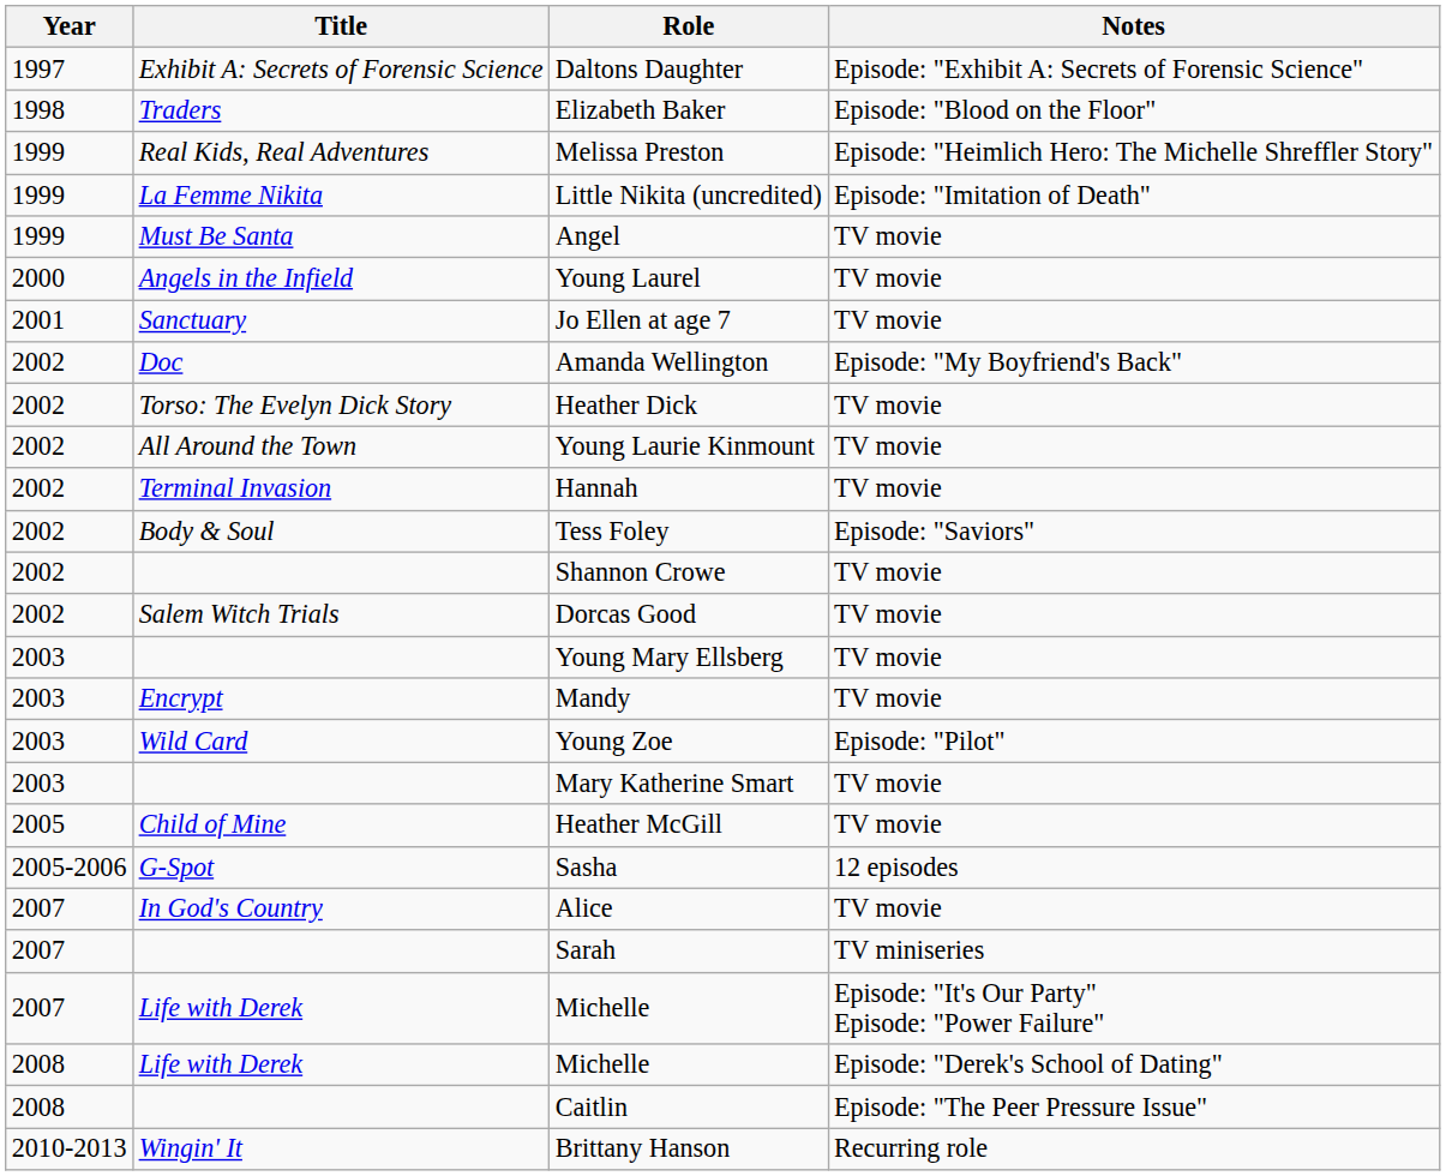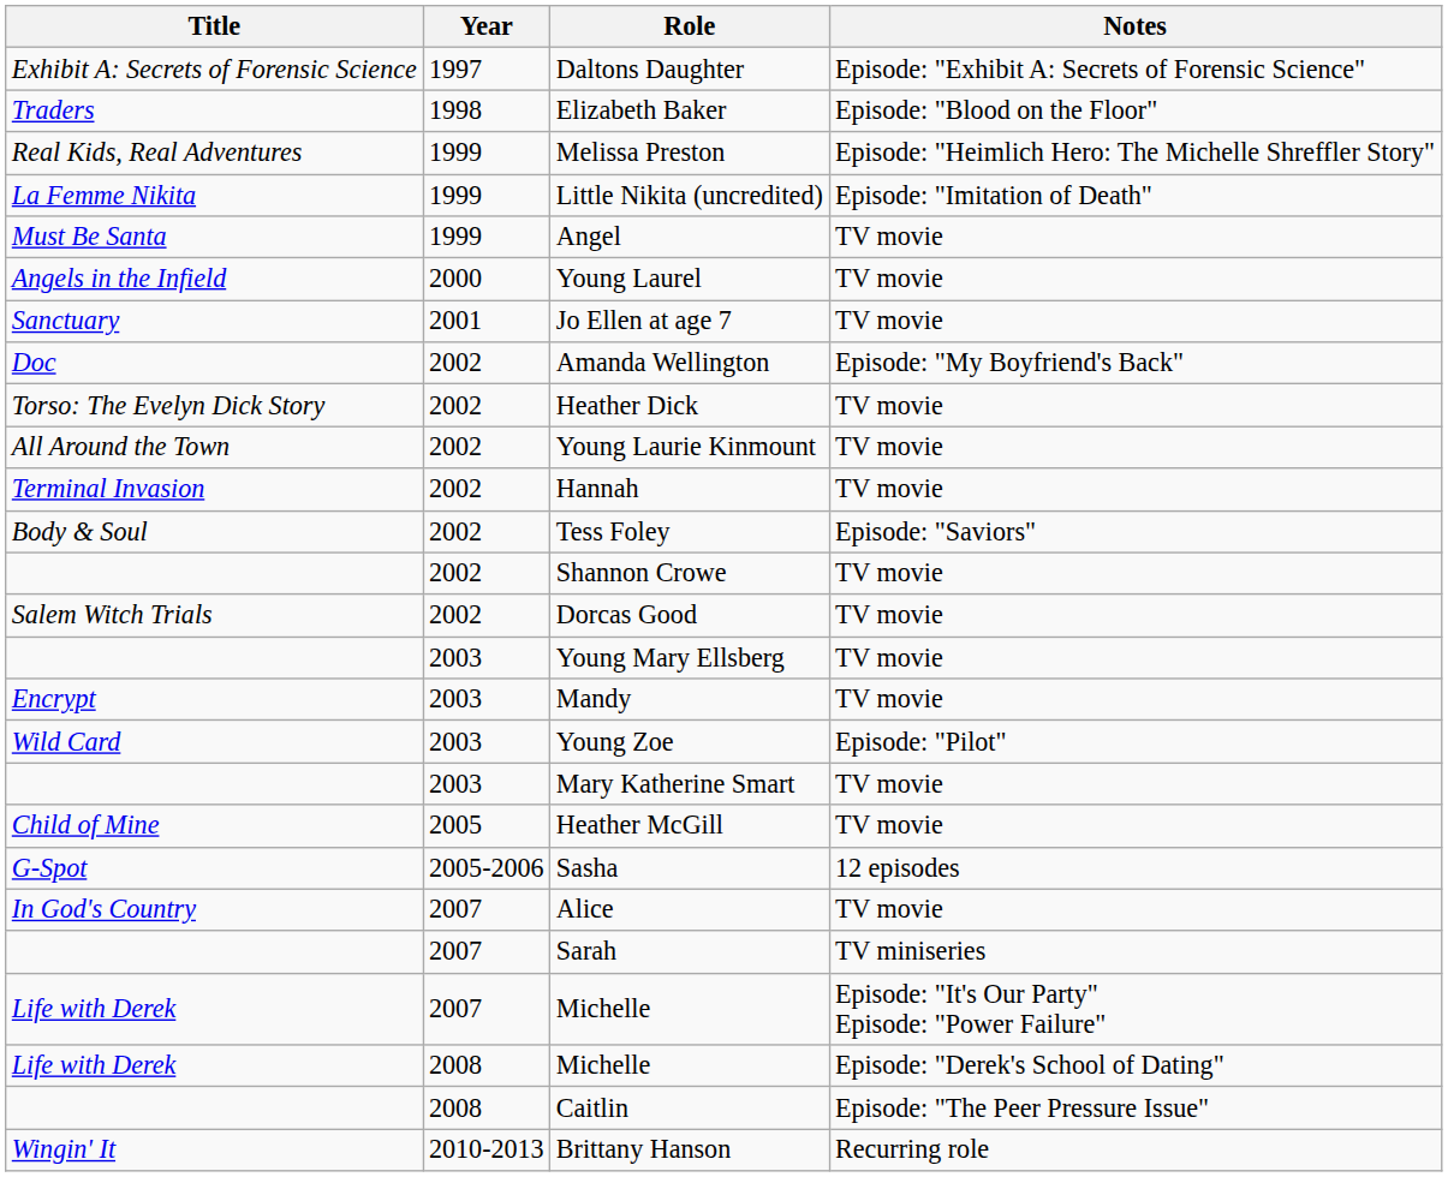 <table class="wikitable sortable">
 <tr>
+<th>Title</th>
 <th>Year</th>
-<th>Title</th>
 <th>Role</th>
 <th class="unsortable">Notes</th>
 </tr>
 <tr>
+<td><em>Exhibit A: Secrets of Forensic Science</em></td>
 <td>1997</td>
-<td><em>Exhibit A: Secrets of Forensic Science</em></td>
 <td>Daltons Daughter</td>
 <td>Episode: "Exhibit A: Secrets of Forensic Science"</td>
 </tr>
 <tr>
+<td><em><a href='#'>Traders</a></em></td>
 <td>1998</td>
-<td><em><a href='#'>Traders</a></em></td>
 <td>Elizabeth Baker</td>
 <td>Episode: "Blood on the Floor"</td>
 </tr>
 <tr>
+<td><em>Real Kids, Real Adventures</em></td>
 <td>1999</td>
-<td><em>Real Kids, Real Adventures</em></td>
 <td>Melissa Preston</td>
 <td>Episode: "Heimlich Hero: The Michelle Shreffler Story"</td>
 </tr>
 <tr>
+<td><em><a href='#'>La Femme Nikita</a></em></td>
 <td>1999</td>
-<td><em><a href='#'>La Femme Nikita</a></em></td>
 <td>Little Nikita (uncredited)</td>
 <td>Episode: "Imitation of Death"</td>
 </tr>
 <tr>
+<td><em><a href='#'>Must Be Santa</a></em></td>
 <td>1999</td>
-<td><em><a href='#'>Must Be Santa</a></em></td>
 <td>Angel</td>
 <td>TV movie</td>
 </tr>
 <tr>
+<td><em><a href='#'>Angels in the Infield</a></em></td>
 <td>2000</td>
-<td><em><a href='#'>Angels in the Infield</a></em></td>
 <td>Young Laurel</td>
 <td>TV movie</td>
 </tr>
 <tr>
+<td><em><a href='#'>Sanctuary</a></em></td>
 <td>2001</td>
-<td><em><a href='#'>Sanctuary</a></em></td>
 <td>Jo Ellen at age 7</td>
 <td>TV movie</td>
 </tr>
 <tr>
+<td><em><a href='#'>Doc</a></em></td>
 <td>2002</td>
-<td><em><a href='#'>Doc</a></em></td>
 <td>Amanda Wellington</td>
 <td>Episode: "My Boyfriend's Back"</td>
 </tr>
 <tr>
+<td><em>Torso: The Evelyn Dick Story</em></td>
 <td>2002</td>
-<td><em>Torso: The Evelyn Dick Story</em></td>
 <td>Heather Dick</td>
 <td>TV movie</td>
 </tr>
 <tr>
+<td><em>All Around the Town</em></td>
 <td>2002</td>
-<td><em>All Around the Town</em></td>
 <td>Young Laurie Kinmount</td>
 <td>TV movie</td>
 </tr>
 <tr>
+<td><em><a href='#'>Terminal Invasion</a></em></td>
 <td>2002</td>
-<td><em><a href='#'>Terminal Invasion</a></em></td>
 <td>Hannah</td>
 <td>TV movie</td>
 </tr>
 <tr>
+<td><em>Body & Soul</em></td>
 <td>2002</td>
-<td><em>Body & Soul</em></td>
 <td>Tess Foley</td>
 <td>Episode: "Saviors"</td>
 </tr>
 <tr>
+<td><em></em></td>
 <td>2002</td>
-<td><em></em></td>
 <td>Shannon Crowe</td>
 <td>TV movie</td>
 </tr>
 <tr>
+<td><em>Salem Witch Trials</em></td>
 <td>2002</td>
-<td><em>Salem Witch Trials</em></td>
 <td>Dorcas Good</td>
 <td>TV movie</td>
 </tr>
 <tr>
+<td><em></em></td>
 <td>2003</td>
-<td><em></em></td>
 <td>Young Mary Ellsberg</td>
 <td>TV movie</td>
 </tr>
 <tr>
+<td><em><a href='#'>Encrypt</a></em></td>
 <td>2003</td>
-<td><em><a href='#'>Encrypt</a></em></td>
 <td>Mandy</td>
 <td>TV movie</td>
 </tr>
 <tr>
+<td><em><a href='#'>Wild Card</a></em></td>
 <td>2003</td>
-<td><em><a href='#'>Wild Card</a></em></td>
 <td>Young Zoe</td>
 <td>Episode: "Pilot"</td>
 </tr>
 <tr>
+<td><em></em></td>
 <td>2003</td>
-<td><em></em></td>
 <td>Mary Katherine Smart</td>
 <td>TV movie</td>
 </tr>
 <tr>
+<td><em><a href='#'>Child of Mine</a></em></td>
 <td>2005</td>
-<td><em><a href='#'>Child of Mine</a></em></td>
 <td>Heather McGill</td>
 <td>TV movie</td>
 </tr>
 <tr>
+<td><em><a href='#'>G-Spot</a></em></td>
 <td>2005-2006</td>
-<td><em><a href='#'>G-Spot</a></em></td>
 <td>Sasha</td>
 <td>12 episodes</td>
 </tr>
 <tr>
+<td><em><a href='#'>In God's Country</a></em></td>
 <td>2007</td>
-<td><em><a href='#'>In God's Country</a></em></td>
 <td>Alice</td>
 <td>TV movie</td>
 </tr>
 <tr>
+<td><em></em></td>
 <td>2007</td>
-<td><em></em></td>
 <td>Sarah</td>
 <td>TV miniseries</td>
 </tr>
 <tr>
+<td><em><a href='#'>Life with Derek</a></em></td>
 <td>2007</td>
-<td><em><a href='#'>Life with Derek</a></em></td>
 <td>Michelle</td>
 <td>Episode: "It's Our Party"<br>Episode: "Power Failure"</td>
 </tr>
 <tr>
+<td><em><a href='#'>Life with Derek</a></em></td>
 <td>2008</td>
-<td><em><a href='#'>Life with Derek</a></em></td>
 <td>Michelle</td>
 <td>Episode: "Derek's School of Dating"</td>
 </tr>
 <tr>
+<td><em></em></td>
 <td>2008</td>
-<td><em></em></td>
 <td>Caitlin</td>
 <td>Episode: "The Peer Pressure Issue"</td>
 </tr>
 <tr>
+<td><em><a href='#'>Wingin' It</a></em></td>
 <td>2010-2013</td>
-<td><em><a href='#'>Wingin' It</a></em></td>
 <td>Brittany Hanson</td>
 <td>Recurring role</td>
 </tr>
 </table>
